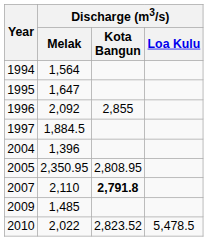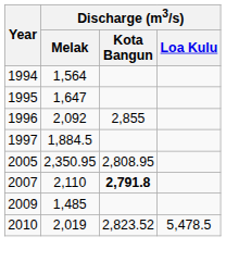 <table class="wikitable" style="text-align:center;">
 <tr>
 <th rowspan="2">Year</th>
 <th colspan="3">Discharge (m<sup>3</sup>/s)</th>
 </tr>
 <tr>
 <th><strong>Melak</strong></th>
 <th><strong>Kota</strong><br><strong>Bangun</strong></th>
 <th><strong><a href='#'>Loa Kulu</a></strong></th>
 </tr>
 <tr>
 <td>1994</td>
 <td>1,564</td>
 <td></td>
 <td></td>
 </tr>
 <tr>
 <td>1995</td>
 <td>1,647</td>
 <td></td>
 <td></td>
 </tr>
 <tr>
 <td>1996</td>
 <td>2,092</td>
 <td>2,855</td>
 <td></td>
 </tr>
 <tr>
 <td>1997</td>
 <td>1,884.5</td>
 <td></td>
 <td></td>
 </tr>
 <tr>
-<td>2004</td>
-<td>1,396</td>
-<td></td>
-<td></td>
-</tr>
-<tr>
 <td>2005</td>
 <td>2,350.95</td>
 <td>2,808.95</td>
 <td></td>
 </tr>
 <tr>
 <td>2007</td>
 <td>2,110</td>
 <td><strong>2,791.8</strong></td>
 <td></td>
 </tr>
 <tr>
 <td>2009</td>
 <td>1,485</td>
 <td></td>
 <td></td>
 </tr>
 <tr>
 <td>2010</td>
-<td>2,022</td>
+<td>2,019</td>
 <td>2,823.52</td>
 <td>5,478.5</td>
 </tr>
 </table>
